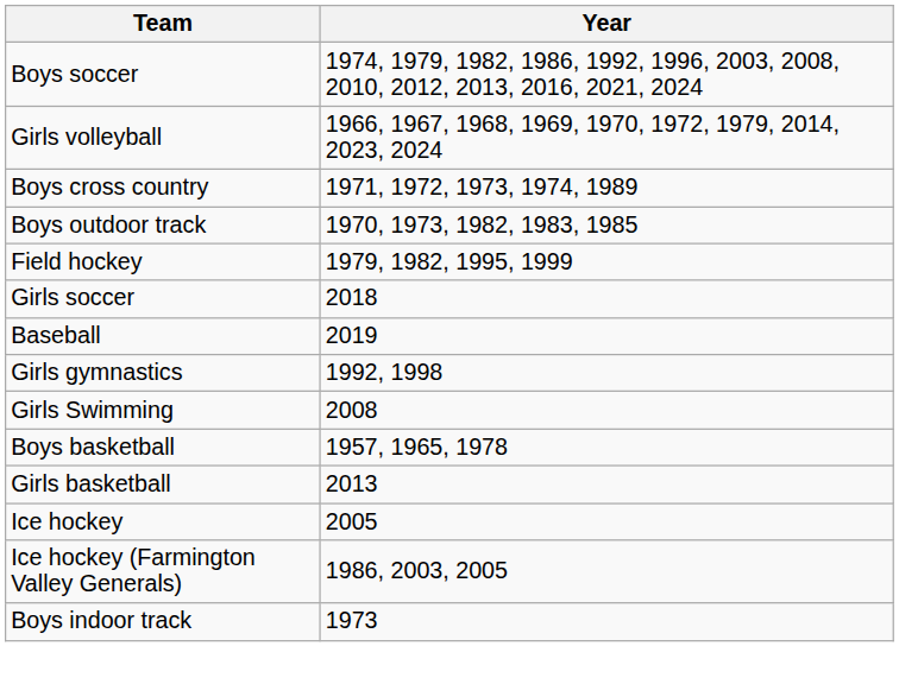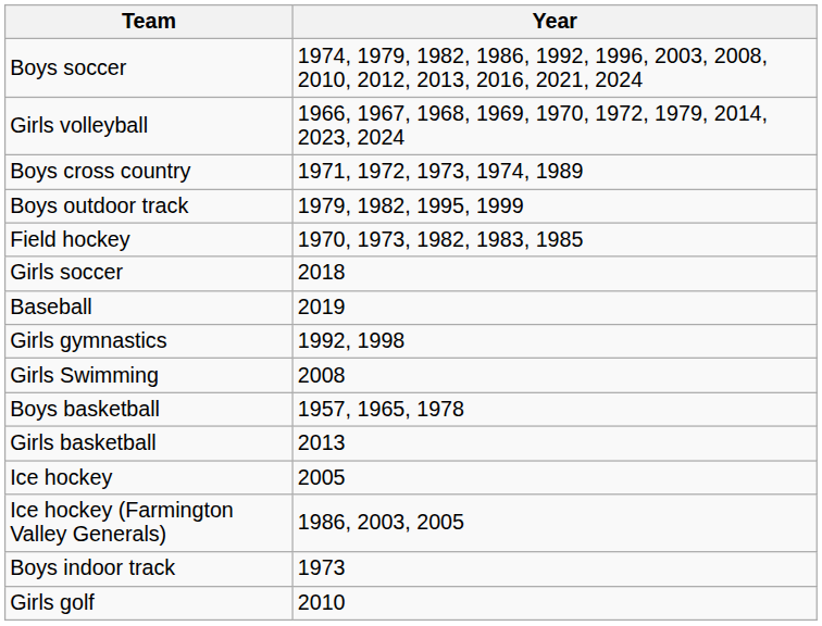 <table class="wikitable">
 <tr>
 <th>Team</th>
 <th>Year</th>
 </tr>
 <tr>
 <td>Boys soccer</td>
 <td>1974, 1979, 1982, 1986, 1992, 1996, 2003, 2008, 2010, 2012, 2013, 2016, 2021, 2024</td>
 </tr>
 <tr>
 <td>Girls volleyball</td>
 <td>1966, 1967, 1968, 1969, 1970, 1972, 1979, 2014, 2023, 2024</td>
 </tr>
 <tr>
 <td>Boys cross country</td>
 <td>1971, 1972, 1973, 1974, 1989</td>
 </tr>
 <tr>
 <td>Boys outdoor track</td>
-<td>1970, 1973, 1982, 1983, 1985</td>
+<td>1979, 1982, 1995, 1999</td>
 </tr>
 <tr>
 <td>Field hockey</td>
-<td>1979, 1982, 1995, 1999</td>
+<td>1970, 1973, 1982, 1983, 1985</td>
 </tr>
 <tr>
 <td>Girls soccer</td>
 <td>2018</td>
 </tr>
 <tr>
 <td>Baseball</td>
 <td>2019</td>
 </tr>
 <tr>
 <td>Girls gymnastics</td>
 <td>1992, 1998</td>
 </tr>
 <tr>
 <td>Girls Swimming</td>
 <td>2008</td>
 </tr>
 <tr>
 <td>Boys basketball</td>
 <td>1957, 1965, 1978</td>
 </tr>
 <tr>
 <td>Girls basketball</td>
 <td>2013</td>
 </tr>
 <tr>
 <td>Ice hockey</td>
 <td>2005</td>
 </tr>
 <tr>
 <td>Ice hockey (Farmington Valley Generals)</td>
 <td>1986, 2003, 2005</td>
 </tr>
 <tr>
 <td>Boys indoor track</td>
 <td>1973</td>
 </tr>
+<tr>
+<td>Girls golf</td>
+<td>2010</td>
+</tr>
 </table>
